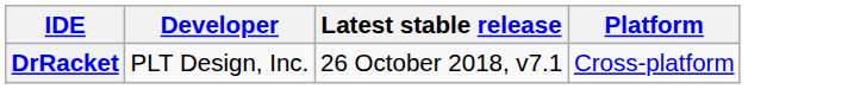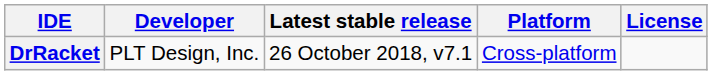 <table class="wikitable sortable sort-under" style="font-size: 85%; text-align: center; width: auto;">
 <tr>
 <th><a href='#'>IDE</a></th>
 <th><a href='#'>Developer</a></th>
 <th>Latest stable <a href='#'>release</a></th>
 <th><a href='#'>Platform</a></th>
+<th><a href='#'>License</a></th>
 </tr>
 <tr>
 <th><a href='#'>DrRacket</a></th>
 <td>PLT Design, Inc.</td>
 <td>26 October 2018, v7.1</td>
 <td><a href='#'>Cross-platform</a></td>
+<td></td>
 </tr>
 </table>
